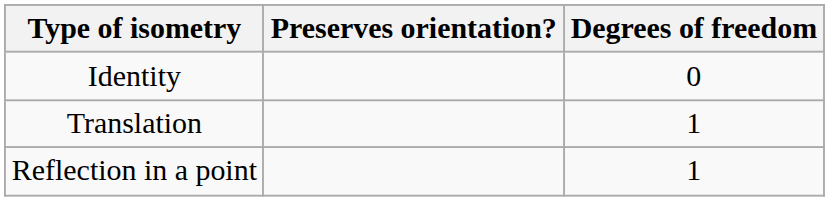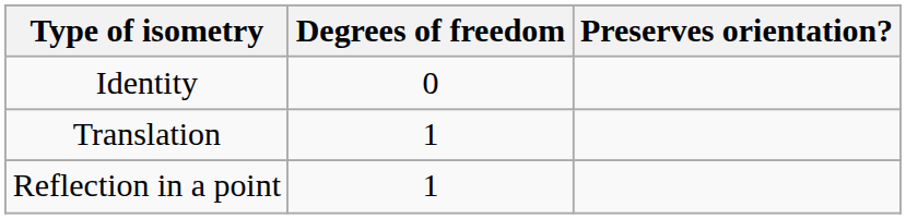 <table class=wikitable>
 <tr>
 <th>Type of isometry</th>
+<th>Degrees of freedom</th>
 <th>Preserves orientation?</th>
-<th>Degrees of freedom</th>
 </tr>
 <tr align=center>
 <td>Identity</td>
+<td>0</td>
 <td></td>
-<td>0</td>
 </tr>
 <tr align=center>
 <td>Translation</td>
+<td>1</td>
 <td></td>
-<td>1</td>
 </tr>
 <tr align=center>
 <td>Reflection in a point</td>
+<td>1</td>
 <td></td>
-<td>1</td>
 </tr>
 </table>
